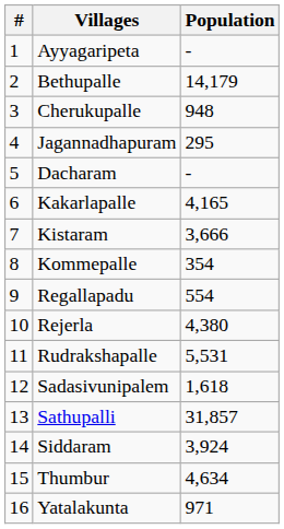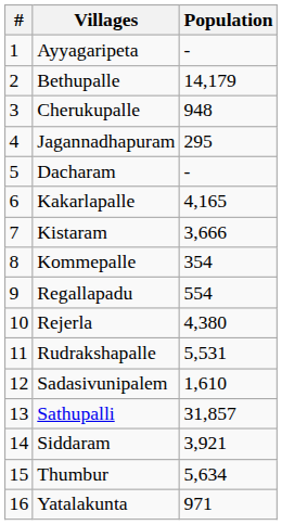 <table class="wikitable">
 <tr>
 <th>#</th>
 <th>Villages</th>
 <th>Population</th>
 </tr>
 <tr>
 <td>1</td>
 <td>Ayyagaripeta</td>
 <td>-</td>
 </tr>
 <tr>
 <td>2</td>
 <td>Bethupalle</td>
 <td>14,179</td>
 </tr>
 <tr>
 <td>3</td>
 <td>Cherukupalle</td>
 <td>948</td>
 </tr>
 <tr>
 <td>4</td>
 <td>Jagannadhapuram</td>
 <td>295</td>
 </tr>
 <tr>
 <td>5</td>
 <td>Dacharam</td>
 <td>-</td>
 </tr>
 <tr>
 <td>6</td>
 <td>Kakarlapalle</td>
 <td>4,165</td>
 </tr>
 <tr>
 <td>7</td>
 <td>Kistaram</td>
 <td>3,666</td>
 </tr>
 <tr>
 <td>8</td>
 <td>Kommepalle</td>
 <td>354</td>
 </tr>
 <tr>
 <td>9</td>
 <td>Regallapadu</td>
 <td>554</td>
 </tr>
 <tr>
 <td>10</td>
 <td>Rejerla</td>
 <td>4,380</td>
 </tr>
 <tr>
 <td>11</td>
 <td>Rudrakshapalle</td>
 <td>5,531</td>
 </tr>
 <tr>
 <td>12</td>
 <td>Sadasivunipalem</td>
-<td>1,618</td>
+<td>1,610</td>
 </tr>
 <tr>
 <td>13</td>
 <td><a href='#'>Sathupalli</a></td>
 <td>31,857</td>
 </tr>
 <tr>
 <td>14</td>
 <td>Siddaram</td>
-<td>3,924</td>
+<td>3,921</td>
 </tr>
 <tr>
 <td>15</td>
 <td>Thumbur</td>
-<td>4,634</td>
+<td>5,634</td>
 </tr>
 <tr>
 <td>16</td>
 <td>Yatalakunta</td>
 <td>971</td>
 </tr>
 </table>
